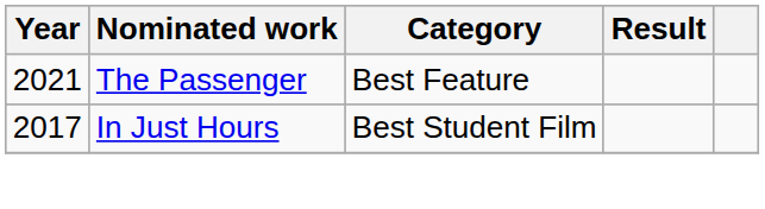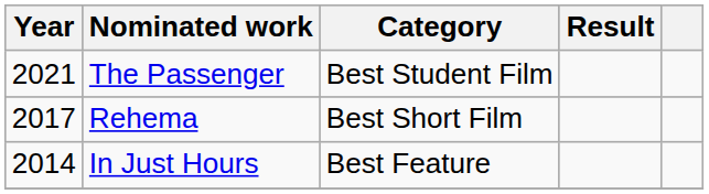 <table class="wikitable sortable">
 <tr>
 <th>Year</th>
 <th>Nominated work</th>
 <th>Category</th>
 <th>Result</th>
 <th scope="col" style="width:1em;"></th>
 </tr>
 <tr>
 <td>2021</td>
 <td><a href='#'>The Passenger</a></td>
-<td>Best Feature</td>
+<td>Best Student Film</td>
 <td></td>
 <td></td>
 </tr>
 <tr>
 <td>2017</td>
+<td><a href='#'>Rehema</a></td>
+<td>Best Short Film</td>
+<td></td>
+<td></td>
+</tr>
+<tr>
+<td>2014</td>
 <td><a href='#'>In Just Hours</a></td>
-<td>Best Student Film</td>
+<td>Best Feature</td>
 <td></td>
 <td></td>
 </tr>
 <tr>
 </tr>
 </table>
